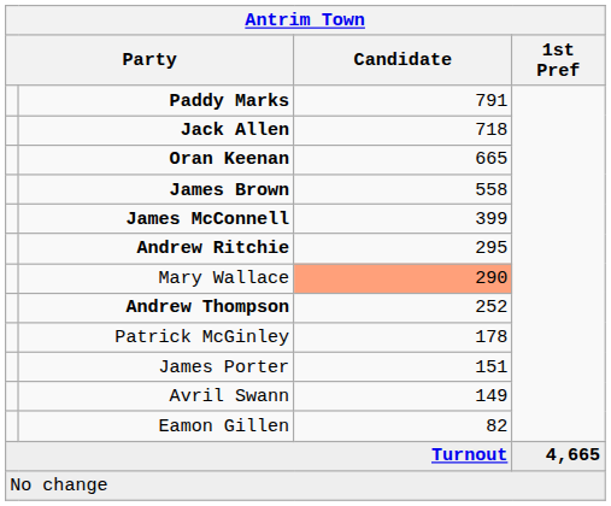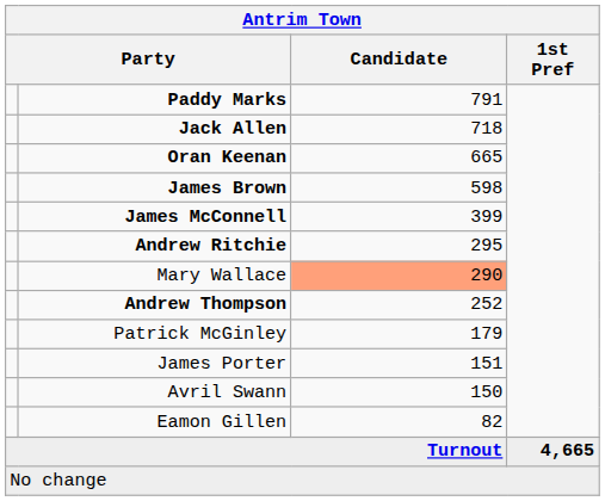 <table class="wikitable">
 <tr>
 <th colspan="4" align="center"><a href='#'>Antrim Town</a></th>
 </tr>
 <tr>
 <th colspan="2" align="center" width=200>Party</th>
 <th width=150>Candidate</th>
 <th width=60>1st Pref</th>
 </tr>
 <tr>
 <td></td>
 <td align="right"><strong>Paddy Marks</strong></td>
 <td align="right">791</td>
 </tr>
 <tr>
 <td></td>
 <td align="right"><strong>Jack Allen</strong></td>
 <td align="right">718</td>
 </tr>
 <tr>
 <td></td>
 <td align="right"><strong>Oran Keenan</strong></td>
 <td align="right">665</td>
 </tr>
 <tr>
 <td></td>
 <td align="right"><strong>James Brown</strong></td>
-<td align="right">558</td>
+<td align="right">598</td>
 </tr>
 <tr>
 <td></td>
 <td align="right"><strong>James McConnell</strong></td>
 <td align="right">399</td>
 </tr>
 <tr>
 <td></td>
 <td align="right"><strong>Andrew Ritchie</strong></td>
 <td align="right">295</td>
 </tr>
 <tr>
 <td></td>
 <td align="right">Mary Wallace</td>
 <td align="right" style="background: lightsalmon;">290</td>
 </tr>
 <tr>
 <td></td>
 <td align="right"><strong>Andrew Thompson</strong></td>
 <td align="right">252</td>
 </tr>
 <tr>
 <td></td>
 <td align="right">Patrick McGinley</td>
-<td align="right">178</td>
+<td align="right">179</td>
 </tr>
 <tr>
 <td></td>
 <td align="right">James Porter</td>
 <td align="right">151</td>
 </tr>
 <tr>
 <td></td>
 <td align="right">Avril Swann</td>
-<td align="right">149</td>
+<td align="right">150</td>
 </tr>
 <tr>
 <td></td>
 <td align="right">Eamon Gillen</td>
 <td align="right">82</td>
 </tr>
 <tr bgcolor="EEEEEE">
 <td colspan=3 align="right"><strong><a href='#'>Turnout</a></strong></td>
 <td align="right"><strong>4,665</strong></td>
 </tr>
 <tr bgcolor="EEEEEE">
 <td colspan=4>No change</td>
 </tr>
 </table>
